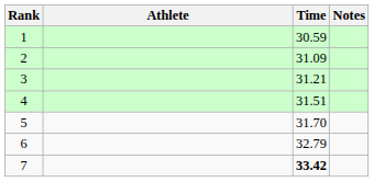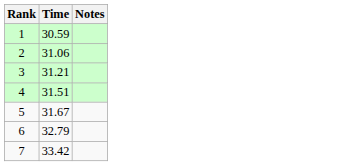 <table class="wikitable" style="text-align:center">
 <tr>
 <th>Rank</th>
-<th Style="width:18em">Athlete</th>
 <th>Time</th>
 <th>Notes</th>
 </tr>
 <tr style="background:#cfc">
 <td>1</td>
-<td style="text-align:left"></td>
 <td>30.59</td>
 <td></td>
 </tr>
 <tr style="background:#cfc">
 <td>2</td>
-<td style="text-align:left"></td>
-<td>31.09</td>
+<td>31.06</td>
 <td></td>
 </tr>
 <tr style="background:#cfc">
 <td>3</td>
-<td style="text-align:left"></td>
 <td>31.21</td>
 <td></td>
 </tr>
 <tr style="background:#cfc">
 <td>4</td>
-<td style="text-align:left"></td>
 <td>31.51</td>
 <td></td>
 </tr>
 <tr>
 <td>5</td>
-<td style="text-align:left"></td>
-<td>31.70</td>
+<td>31.67</td>
 <td></td>
 </tr>
 <tr>
 <td>6</td>
-<td style="text-align:left"></td>
 <td>32.79</td>
 <td></td>
 </tr>
 <tr>
 <td>7</td>
-<td style="text-align:left"></td>
-<td><strong>33.42</strong></td>
+<td>33.42</td>
 <td></td>
 </tr>
 </table>
